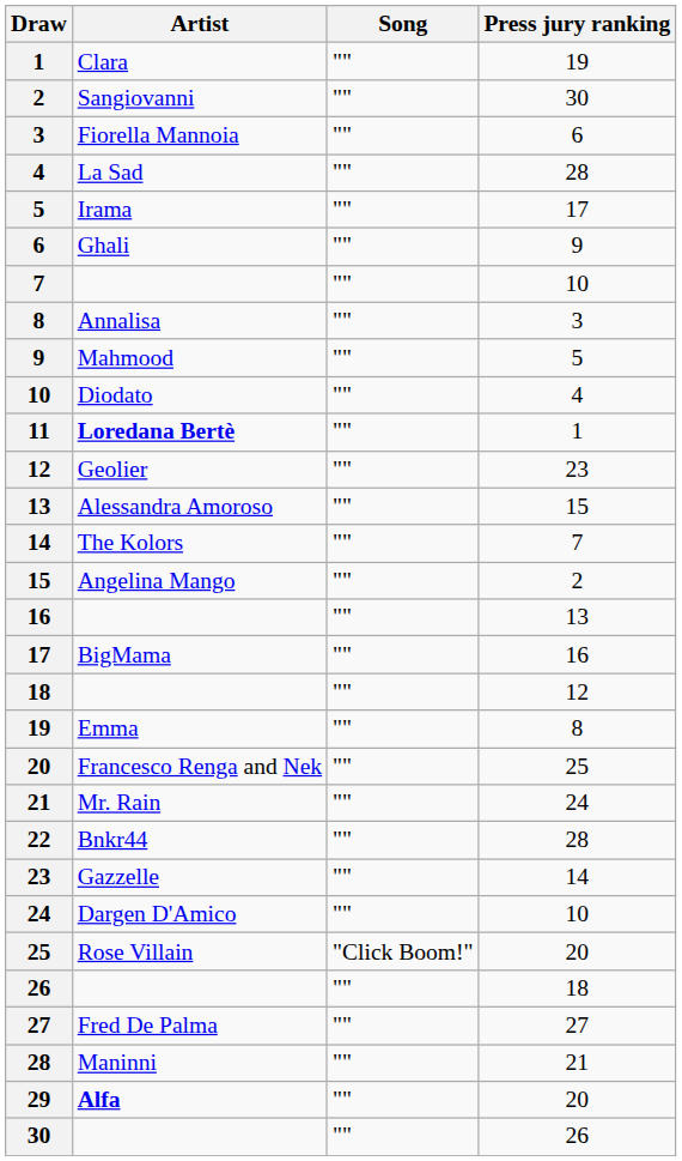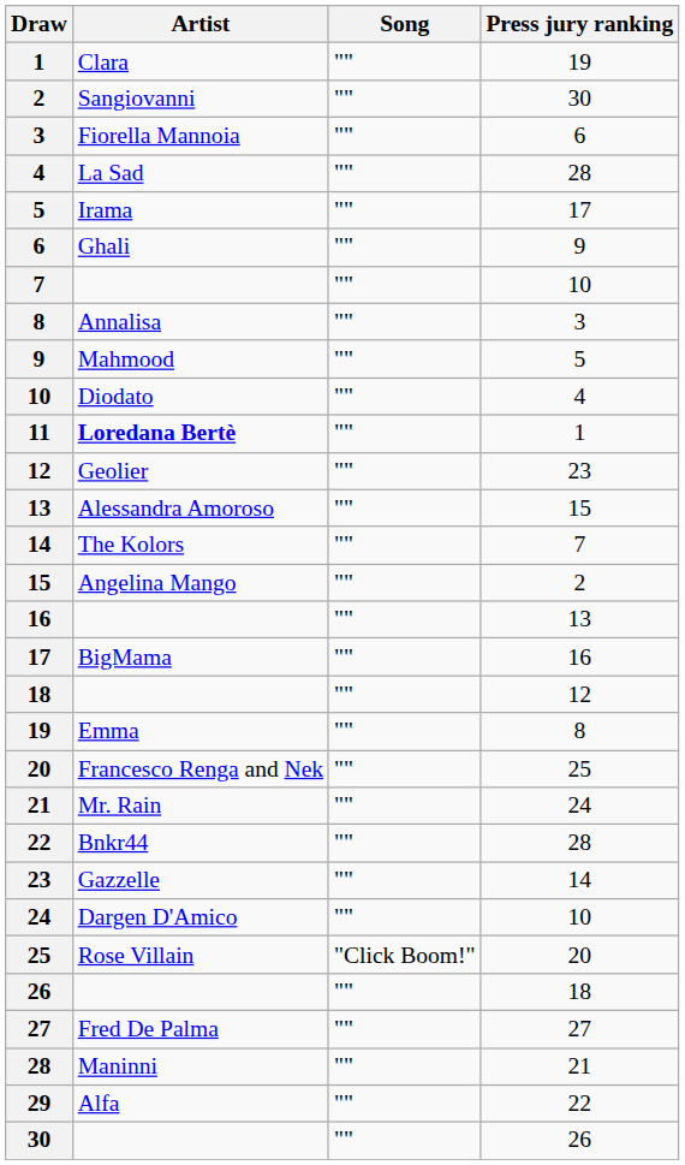 <table class="wikitable sortable plainrowheaders" style="text-align:center">
 <tr>
 <th>Draw</th>
 <th>Artist</th>
 <th>Song</th>
 <th>Press jury ranking</th>
 </tr>
 <tr>
 <th scope="row" style="text-align:center">1</th>
 <td align="left"><a href='#'>Clara</a></td>
 <td align="left">""</td>
 <td>19</td>
 </tr>
 <tr>
 <th scope="row" style="text-align:center">2</th>
 <td align="left"><a href='#'>Sangiovanni</a></td>
 <td align="left">""</td>
 <td>30</td>
 </tr>
 <tr>
 <th scope="row" style="text-align:center">3</th>
 <td align="left"><a href='#'>Fiorella Mannoia</a></td>
 <td align="left">""</td>
 <td>6</td>
 </tr>
 <tr>
 <th scope="row" style="text-align:center">4</th>
 <td align="left"><a href='#'>La Sad</a></td>
 <td align="left">""</td>
 <td>28</td>
 </tr>
 <tr>
 <th scope="row" style="text-align:center">5</th>
 <td align="left"><a href='#'>Irama</a></td>
 <td align="left">""</td>
 <td>17</td>
 </tr>
 <tr>
 <th scope="row" style="text-align:center">6</th>
 <td align="left"><a href='#'>Ghali</a></td>
 <td align="left">""</td>
 <td>9</td>
 </tr>
 <tr>
 <th scope="row" style="text-align:center">7</th>
 <td align="left"></td>
 <td align="left">""</td>
 <td>10</td>
 </tr>
 <tr>
 <th scope="row" style="text-align:center">8</th>
 <td align="left"><a href='#'>Annalisa</a></td>
 <td align="left">""</td>
 <td>3</td>
 </tr>
 <tr>
 <th scope="row" style="text-align:center">9</th>
 <td align="left"><a href='#'>Mahmood</a></td>
 <td align="left">""</td>
 <td>5</td>
 </tr>
 <tr>
 <th scope="row" style="text-align:center">10</th>
 <td align="left"><a href='#'>Diodato</a></td>
 <td align="left">""</td>
 <td>4</td>
 </tr>
 <tr>
 <th scope="row" style="text-align:center">11</th>
 <td align="left"><strong><a href='#'>Loredana Bertè</a></strong></td>
 <td align="left">""</td>
 <td>1</td>
 </tr>
 <tr>
 <th scope="row" style="text-align:center">12</th>
 <td align="left"><a href='#'>Geolier</a></td>
 <td align="left">""</td>
 <td>23</td>
 </tr>
 <tr>
 <th scope="row" style="text-align:center">13</th>
 <td align="left"><a href='#'>Alessandra Amoroso</a></td>
 <td align="left">""</td>
 <td>15</td>
 </tr>
 <tr>
 <th scope="row" style="text-align:center">14</th>
 <td align="left"><a href='#'>The Kolors</a></td>
 <td align="left">""</td>
 <td>7</td>
 </tr>
 <tr>
 <th scope="row" style="text-align:center">15</th>
 <td align="left"><a href='#'>Angelina Mango</a></td>
 <td align="left">""</td>
 <td>2</td>
 </tr>
 <tr>
 <th scope="row" style="text-align:center">16</th>
 <td align="left"></td>
 <td align="left">""</td>
 <td>13</td>
 </tr>
 <tr>
 <th scope="row" style="text-align:center">17</th>
 <td align="left"><a href='#'>BigMama</a></td>
 <td align="left">""</td>
 <td>16</td>
 </tr>
 <tr>
 <th scope="row" style="text-align:center">18</th>
 <td align="left"></td>
 <td align="left">""</td>
 <td>12</td>
 </tr>
 <tr>
 <th scope="row" style="text-align:center">19</th>
 <td align="left"><a href='#'>Emma</a></td>
 <td align="left">""</td>
 <td>8</td>
 </tr>
 <tr>
 <th scope="row" style="text-align:center">20</th>
 <td align="left"><a href='#'>Francesco Renga</a> and <a href='#'>Nek</a></td>
 <td align="left">""</td>
 <td>25</td>
 </tr>
 <tr>
 <th scope="row" style="text-align:center">21</th>
 <td align="left"><a href='#'>Mr. Rain</a></td>
 <td align="left">""</td>
 <td>24</td>
 </tr>
 <tr>
 <th scope="row" style="text-align:center">22</th>
 <td align="left"><a href='#'>Bnkr44</a></td>
 <td align="left">""</td>
 <td>28</td>
 </tr>
 <tr>
 <th scope="row" style="text-align:center">23</th>
 <td align="left"><a href='#'>Gazzelle</a></td>
 <td align="left">""</td>
 <td>14</td>
 </tr>
 <tr>
 <th scope="row" style="text-align:center">24</th>
 <td align="left"><a href='#'>Dargen D'Amico</a></td>
 <td align="left">""</td>
 <td>10</td>
 </tr>
 <tr>
 <th scope="row" style="text-align:center">25</th>
 <td align="left"><a href='#'>Rose Villain</a></td>
 <td align="left">"Click Boom!"</td>
 <td>20</td>
 </tr>
 <tr>
 <th scope="row" style="text-align:center">26</th>
 <td align="left"></td>
 <td align="left">""</td>
 <td>18</td>
 </tr>
 <tr>
 <th scope="row" style="text-align:center">27</th>
 <td align="left"><a href='#'>Fred De Palma</a></td>
 <td align="left">""</td>
 <td>27</td>
 </tr>
 <tr>
 <th scope="row" style="text-align:center">28</th>
 <td align="left"><a href='#'>Maninni</a></td>
 <td align="left">""</td>
 <td>21</td>
 </tr>
 <tr>
 <th scope="row" style="text-align:center">29</th>
-<td align="left"><strong><a href='#'>Alfa</a></strong></td>
+<td align="left"><a href='#'>Alfa</a></td>
 <td align="left">""</td>
-<td>20</td>
+<td>22</td>
 </tr>
 <tr>
 <th scope="row" style="text-align:center">30</th>
 <td align="left"></td>
 <td align="left">""</td>
 <td>26</td>
 </tr>
 </table>
